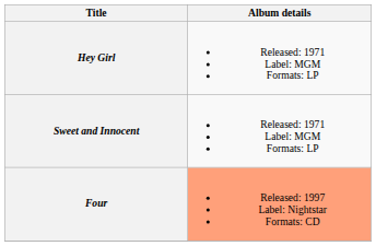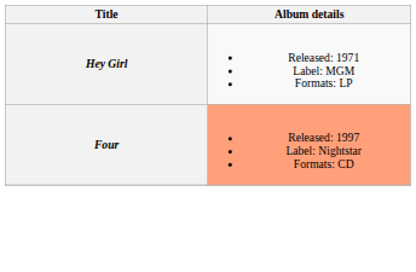 <table class="wikitable plainrowheaders" style="text-align:center;" border="1">
 <tr>
 <th style="width:17em;">Title</th>
 <th style="width:17em;">Album details</th>
 </tr>
 <tr>
 <th scope="row"><em>Hey Girl</em></th>
 <td><br><ul><li>Released: 1971</li><li>Label: MGM</li><li>Formats: LP</li></ul></td>
 </tr>
 <tr>
-<th scope="row"><em>Sweet and Innocent</em></th>
-<td><br><ul><li>Released: 1971</li><li>Label: MGM</li><li>Formats: LP</li></ul></td>
-</tr>
-<tr>
 <th scope="row"><em>Four</em></th>
 <td style="background: lightsalmon;"><br><ul><li>Released: 1997</li><li>Label: Nightstar</li><li>Formats: CD</li></ul></td>
 </tr>
 <tr>
 </tr>
 </table>
